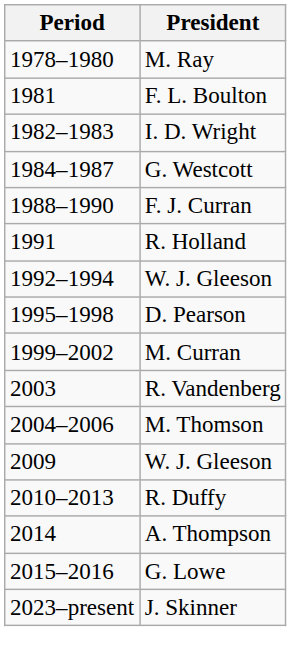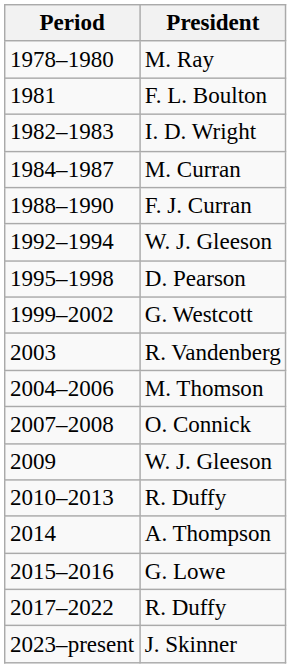 <table class="wikitable">
 <tr>
 <th>Period</th>
 <th>President</th>
 </tr>
 <tr>
 <td>1978–1980</td>
 <td>M. Ray</td>
 </tr>
 <tr>
 <td>1981</td>
 <td>F. L. Boulton</td>
 </tr>
 <tr>
 <td>1982–1983</td>
 <td>I. D. Wright</td>
 </tr>
 <tr>
 <td>1984–1987</td>
-<td>G. Westcott</td>
+<td>M. Curran</td>
 </tr>
 <tr>
 <td>1988–1990</td>
 <td>F. J. Curran</td>
-</tr>
-<tr>
-<td>1991</td>
-<td>R. Holland</td>
 </tr>
 <tr>
 <td>1992–1994</td>
 <td>W. J. Gleeson</td>
 </tr>
 <tr>
 <td>1995–1998</td>
 <td>D. Pearson</td>
 </tr>
 <tr>
 <td>1999–2002</td>
-<td>M. Curran</td>
+<td>G. Westcott</td>
 </tr>
 <tr>
 <td>2003</td>
 <td>R. Vandenberg</td>
 </tr>
 <tr>
 <td>2004–2006</td>
 <td>M. Thomson</td>
+</tr>
+<tr>
+<td>2007–2008</td>
+<td>O. Connick</td>
 </tr>
 <tr>
 <td>2009</td>
 <td>W. J. Gleeson</td>
 </tr>
 <tr>
 <td>2010–2013</td>
 <td>R. Duffy</td>
 </tr>
 <tr>
 <td>2014</td>
 <td>A. Thompson</td>
 </tr>
 <tr>
 <td>2015–2016</td>
 <td>G. Lowe</td>
 </tr>
 <tr>
+<td>2017–2022</td>
+<td>R. Duffy</td>
+</tr>
+<tr>
 <td>2023–present</td>
 <td>J. Skinner</td>
 </tr>
 </table>
